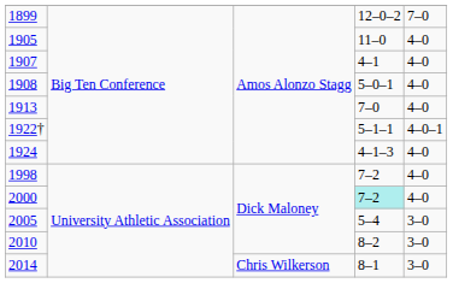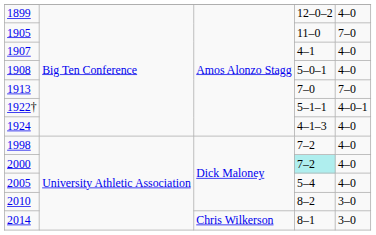 <table class="wikitable">
 <tr>
 </tr>
 <tr>
 <td><a href='#'>1899</a></td>
 <td rowspan="7"><a href='#'>Big Ten Conference</a></td>
 <td rowspan="7"><a href='#'>Amos Alonzo Stagg</a></td>
 <td>12–0–2</td>
-<td>7–0</td>
+<td>4–0</td>
 </tr>
 <tr>
 <td><a href='#'>1905</a></td>
 <td>11–0</td>
-<td>4–0</td>
+<td>7–0</td>
 </tr>
 <tr>
 <td><a href='#'>1907</a></td>
 <td>4–1</td>
 <td>4–0</td>
 </tr>
 <tr>
 <td><a href='#'>1908</a></td>
 <td>5–0–1</td>
 <td>4–0</td>
 </tr>
 <tr>
 <td><a href='#'>1913</a></td>
 <td>7–0</td>
-<td>4–0</td>
+<td>7–0</td>
 </tr>
 <tr>
 <td><a href='#'>1922</a>†</td>
 <td>5–1–1</td>
 <td>4–0–1</td>
 </tr>
 <tr>
 <td><a href='#'>1924</a></td>
 <td>4–1–3</td>
 <td>4–0</td>
 </tr>
 <tr>
 <td><a href='#'>1998</a></td>
 <td rowspan="5"><a href='#'>University Athletic Association</a></td>
 <td rowspan="4"><a href='#'>Dick Maloney</a></td>
 <td>7–2</td>
 <td>4–0</td>
 </tr>
 <tr>
 <td><a href='#'>2000</a></td>
 <td style="background: paleturquoise;">7–2</td>
 <td>4–0</td>
 </tr>
 <tr>
 <td><a href='#'>2005</a></td>
 <td>5–4</td>
-<td>3–0</td>
+<td>4–0</td>
 </tr>
 <tr>
 <td><a href='#'>2010</a></td>
 <td>8–2</td>
 <td>3–0</td>
 </tr>
 <tr>
 <td><a href='#'>2014</a></td>
 <td><a href='#'>Chris Wilkerson</a></td>
 <td>8–1</td>
 <td>3–0</td>
 </tr>
 </table>
